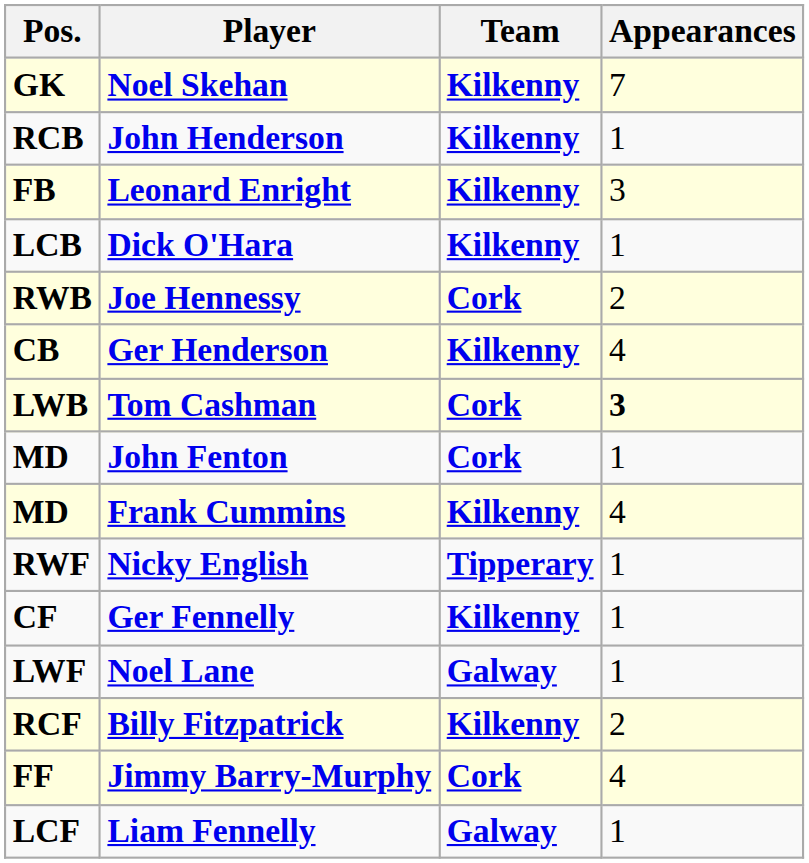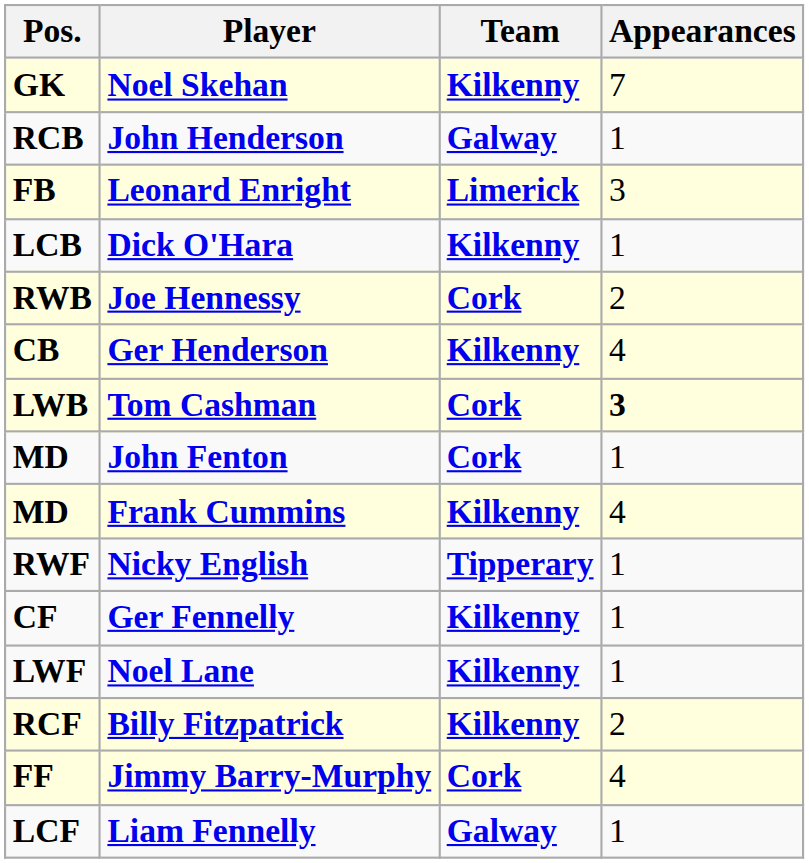 <table class="wikitable">
 <tr>
 <th>Pos.</th>
 <th>Player</th>
 <th>Team</th>
 <th>Appearances</th>
 </tr>
 <tr bgcolor=#FFFFDD>
 <td><strong>GK</strong></td>
 <td> <strong><a href='#'>Noel Skehan</a></strong></td>
 <td><strong><a href='#'>Kilkenny</a></strong></td>
 <td>7</td>
 </tr>
 <tr>
 <td><strong>RCB</strong></td>
 <td> <strong><a href='#'>John Henderson</a></strong></td>
-<td><strong><a href='#'>Kilkenny</a></strong></td>
+<td><strong><a href='#'>Galway</a></strong></td>
 <td>1</td>
 </tr>
 <tr bgcolor=#FFFFDD>
 <td><strong>FB</strong></td>
 <td> <strong><a href='#'>Leonard Enright</a></strong></td>
-<td><strong><a href='#'>Kilkenny</a></strong></td>
+<td><strong><a href='#'>Limerick</a></strong></td>
 <td>3</td>
 </tr>
 <tr>
 <td><strong>LCB</strong></td>
 <td> <strong><a href='#'>Dick O'Hara</a></strong></td>
 <td><strong><a href='#'>Kilkenny</a></strong></td>
 <td>1</td>
 </tr>
 <tr bgcolor=#FFFFDD>
 <td><strong>RWB</strong></td>
 <td> <strong><a href='#'>Joe Hennessy</a></strong></td>
 <td><strong><a href='#'>Cork</a></strong></td>
 <td>2</td>
 </tr>
 <tr bgcolor=#FFFFDD>
 <td><strong>CB</strong></td>
 <td> <strong><a href='#'>Ger Henderson</a></strong></td>
 <td><strong><a href='#'>Kilkenny</a></strong></td>
 <td>4</td>
 </tr>
 <tr bgcolor=#FFFFDD>
 <td><strong>LWB</strong></td>
 <td> <strong><a href='#'>Tom Cashman</a></strong></td>
 <td><strong><a href='#'>Cork</a></strong></td>
 <td><strong>3</strong></td>
 </tr>
 <tr>
 <td><strong>MD</strong></td>
 <td> <strong><a href='#'>John Fenton</a></strong></td>
 <td><strong><a href='#'>Cork</a></strong></td>
 <td>1</td>
 </tr>
 <tr bgcolor=#FFFFDD>
 <td><strong>MD</strong></td>
 <td> <strong><a href='#'>Frank Cummins</a></strong></td>
 <td><strong><a href='#'>Kilkenny</a></strong></td>
 <td>4</td>
 </tr>
 <tr>
 <td><strong>RWF</strong></td>
 <td> <strong><a href='#'>Nicky English</a></strong></td>
 <td><strong><a href='#'>Tipperary</a></strong></td>
 <td>1</td>
 </tr>
 <tr>
 <td><strong>CF</strong></td>
 <td> <strong><a href='#'>Ger Fennelly</a></strong></td>
 <td><strong><a href='#'>Kilkenny</a></strong></td>
 <td>1</td>
 </tr>
 <tr>
 <td><strong>LWF</strong></td>
 <td> <strong><a href='#'>Noel Lane</a></strong></td>
-<td><strong><a href='#'>Galway</a></strong></td>
+<td><strong><a href='#'>Kilkenny</a></strong></td>
 <td>1</td>
 </tr>
 <tr bgcolor=#FFFFDD>
 <td><strong>RCF</strong></td>
 <td> <strong><a href='#'>Billy Fitzpatrick</a></strong></td>
 <td><strong><a href='#'>Kilkenny</a></strong></td>
 <td>2</td>
 </tr>
 <tr bgcolor=#FFFFDD>
 <td><strong>FF</strong></td>
 <td> <strong><a href='#'>Jimmy Barry-Murphy</a></strong></td>
 <td><strong><a href='#'>Cork</a></strong></td>
 <td>4</td>
 </tr>
 <tr>
 <td><strong>LCF</strong></td>
 <td> <strong><a href='#'>Liam Fennelly</a></strong></td>
 <td><strong><a href='#'>Galway</a></strong></td>
 <td>1</td>
 </tr>
 </table>
